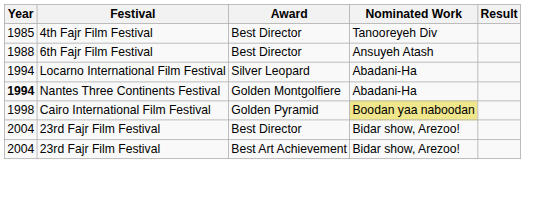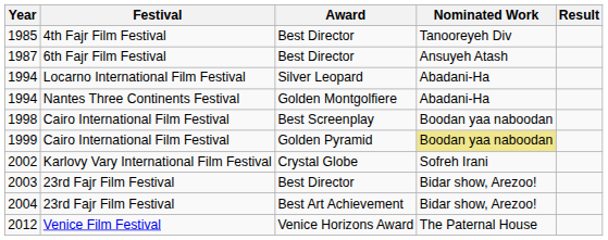 <table class="wikitable">
 <tr>
 <th>Year</th>
 <th>Festival</th>
 <th>Award</th>
 <th>Nominated Work</th>
 <th>Result</th>
 </tr>
 <tr>
 <td>1985</td>
 <td>4th Fajr Film Festival</td>
 <td>Best Director</td>
 <td>Tanooreyeh Div</td>
 <td></td>
 </tr>
 <tr>
-<td>1988</td>
+<td>1987</td>
 <td>6th Fajr Film Festival</td>
 <td>Best Director</td>
 <td>Ansuyeh Atash</td>
 <td></td>
 </tr>
 <tr>
 <td>1994</td>
 <td>Locarno International Film Festival</td>
 <td>Silver Leopard</td>
 <td>Abadani-Ha</td>
 <td></td>
 </tr>
 <tr>
-<td><strong>1994</strong></td>
+<td>1994</td>
 <td>Nantes Three Continents Festival</td>
 <td>Golden Montgolfiere</td>
 <td>Abadani-Ha</td>
 <td></td>
 </tr>
 <tr>
 <td>1998</td>
 <td>Cairo International Film Festival</td>
+<td>Best Screenplay</td>
+<td>Boodan yaa naboodan</td>
+<td></td>
+</tr>
+<tr>
+<td>1999</td>
+<td>Cairo International Film Festival</td>
 <td>Golden Pyramid</td>
 <td style="background: khaki;">Boodan yaa naboodan</td>
 <td></td>
 </tr>
 <tr>
-<td>2004</td>
+<td>2002</td>
+<td>Karlovy Vary International Film Festival</td>
+<td>Crystal Globe</td>
+<td>Sofreh Irani</td>
+<td></td>
+</tr>
+<tr>
+<td>2003</td>
 <td>23rd Fajr Film Festival</td>
 <td>Best Director</td>
 <td>Bidar show, Arezoo!</td>
 <td></td>
 </tr>
 <tr>
 <td>2004</td>
 <td>23rd Fajr Film Festival</td>
 <td>Best Art Achievement</td>
 <td>Bidar show, Arezoo!</td>
 <td></td>
 </tr>
+<tr>
+<td>2012</td>
+<td><a href='#'>Venice Film Festival</a></td>
+<td>Venice Horizons Award</td>
+<td>The Paternal House</td>
+<td></td>
+</tr>
 </table>
